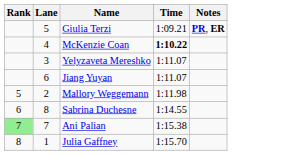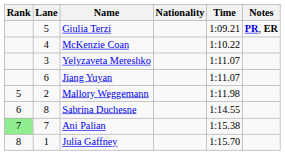 <table class="wikitable sortable" style="text-align:center">
 <tr>
 <th>Rank</th>
 <th>Lane</th>
 <th>Name</th>
+<th>Nationality</th>
 <th>Time</th>
 <th>Notes</th>
 </tr>
 <tr>
 <td></td>
 <td>5</td>
 <td align=left><a href='#'>Giulia Terzi</a></td>
+<td align=left></td>
 <td>1:09.21</td>
 <td><strong><a href='#'>PR</a></strong>, <strong>ER</strong></td>
 </tr>
 <tr>
 <td></td>
 <td>4</td>
 <td align=left><a href='#'>McKenzie Coan</a></td>
-<td><strong>1:10.22</strong></td>
+<td align=left></td>
+<td>1:10.22</td>
 <td></td>
 </tr>
 <tr>
 <td></td>
 <td>3</td>
 <td align=left><a href='#'>Yelyzaveta Mereshko</a></td>
+<td align=left></td>
 <td>1:11.07</td>
 <td></td>
 </tr>
 <tr>
 <td></td>
 <td>6</td>
 <td align=left><a href='#'>Jiang Yuyan</a></td>
+<td align=left></td>
 <td>1:11.07</td>
 <td></td>
 </tr>
 <tr>
 <td>5</td>
 <td>2</td>
 <td align=left><a href='#'>Mallory Weggemann</a></td>
+<td align=left></td>
 <td>1:11.98</td>
 <td></td>
 </tr>
 <tr>
 <td>6</td>
 <td>8</td>
 <td align=left><a href='#'>Sabrina Duchesne</a></td>
+<td align=left></td>
 <td>1:14.55</td>
 <td></td>
 </tr>
 <tr>
 <td style="background: lightgreen;">7</td>
 <td>7</td>
 <td align=left><a href='#'>Ani Palian</a></td>
+<td align=left></td>
 <td>1:15.38</td>
 <td></td>
 </tr>
 <tr>
 <td>8</td>
 <td>1</td>
 <td align=left><a href='#'>Julia Gaffney</a></td>
+<td align=left></td>
 <td>1:15.70</td>
 <td></td>
 </tr>
 </table>
